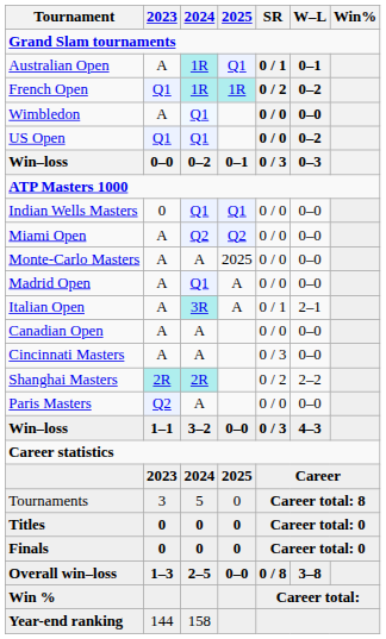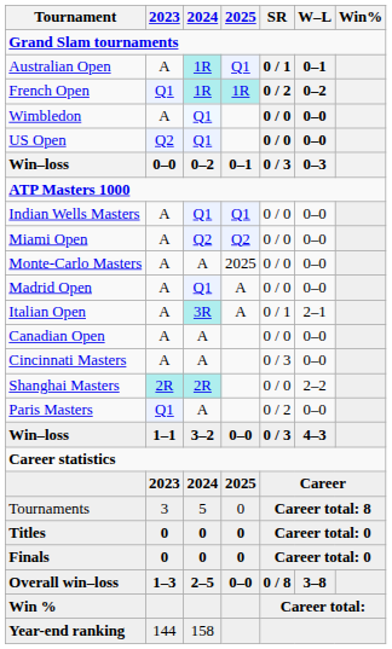 <table class=wikitable style=text-align:center>
 <tr>
 <th>Tournament</th>
 <th><a href='#'>2023</a></th>
 <th><a href='#'>2024</a></th>
 <th><a href='#'>2025</a></th>
 <th>SR</th>
 <th>W–L</th>
 <th>Win%</th>
 </tr>
 <tr>
 <td colspan="12" style="text-align:left"><a href='#'><strong>Grand Slam tournaments</strong></a></td>
 </tr>
 <tr>
 <td align=left><a href='#'>Australian Open</a></td>
 <td>A</td>
 <td bgcolor=afeeee><a href='#'>1R</a></td>
 <td bgcolor=ecf2ff><a href='#'>Q1</a></td>
 <th>0 / 1</th>
 <th>0–1</th>
 <th></th>
 </tr>
 <tr>
 <td align=left><a href='#'>French Open</a></td>
 <td bgcolor=ecf2ff><a href='#'>Q1</a></td>
 <td bgcolor=afeeee><a href='#'>1R</a></td>
 <td bgcolor=afeeee><a href='#'>1R</a></td>
 <th>0 / 2</th>
 <th>0–2</th>
 <th></th>
 </tr>
 <tr>
 <td align=left><a href='#'>Wimbledon</a></td>
 <td>A</td>
 <td bgcolor=f0f8ff><a href='#'>Q1</a></td>
 <td></td>
 <th>0 / 0</th>
 <th>0–0</th>
 <th></th>
 </tr>
 <tr>
 <td align=left><a href='#'>US Open</a></td>
-<td bgcolor=ecf2ff><a href='#'>Q1</a></td>
+<td bgcolor=ecf2ff><a href='#'>Q2</a></td>
 <td bgcolor=ecf2ff><a href='#'>Q1</a></td>
 <td></td>
 <th>0 / 0</th>
-<th>0–2</th>
+<th>0–0</th>
 <th></th>
 </tr>
 <tr>
 <th style=text-align:left><strong>Win–loss</strong></th>
 <th>0–0</th>
 <th>0–2</th>
 <th>0–1</th>
 <th>0 / 3</th>
 <th>0–3</th>
 <th></th>
 </tr>
 <tr>
 <td colspan=8 align="left"><strong><a href='#'>ATP Masters 1000</a></strong></td>
 </tr>
 <tr>
 <td align=left><a href='#'>Indian Wells Masters</a></td>
-<td>0</td>
+<td>A</td>
 <td bgcolor=ecf2ff><a href='#'>Q1</a></td>
 <td bgcolor=ecf2ff><a href='#'>Q1</a></td>
 <td>0 / 0</td>
 <td>0–0</td>
 <td bgcolor=efefef></td>
 </tr>
 <tr>
 <td align=left><a href='#'>Miami Open</a></td>
 <td>A</td>
 <td bgcolor=ecf2ff><a href='#'>Q2</a></td>
 <td bgcolor=ecf2ff><a href='#'>Q2</a></td>
 <td>0 / 0</td>
 <td>0–0</td>
 <td bgcolor=efefef></td>
 </tr>
 <tr>
 <td align=left><a href='#'>Monte-Carlo Masters</a></td>
 <td>A</td>
 <td>A</td>
 <td>2025</td>
 <td>0 / 0</td>
 <td>0–0</td>
 <td bgcolor=efefef></td>
 </tr>
 <tr>
 <td align=left><a href='#'>Madrid Open</a></td>
 <td>A</td>
 <td bgcolor=ecf2ff><a href='#'>Q1</a></td>
 <td>A</td>
 <td>0 / 0</td>
 <td>0–0</td>
 <td bgcolor=efefef></td>
 </tr>
 <tr>
 <td align=left><a href='#'>Italian Open</a></td>
 <td>A</td>
 <td bgcolor=afeeee><a href='#'>3R</a></td>
 <td>A</td>
 <td>0 / 1</td>
 <td>2–1</td>
 <td bgcolor=efefef></td>
 </tr>
 <tr>
 <td align=left><a href='#'>Canadian Open</a></td>
 <td>A</td>
 <td>A</td>
 <td></td>
 <td>0 / 0</td>
 <td>0–0</td>
 <td bgcolor=efefef></td>
 </tr>
 <tr>
 <td align=left><a href='#'>Cincinnati Masters</a></td>
 <td>A</td>
 <td>A</td>
 <td></td>
 <td>0 / 3</td>
 <td>0–0</td>
 <td bgcolor=efefef></td>
 </tr>
 <tr>
 <td align=left><a href='#'>Shanghai Masters</a></td>
 <td bgcolor=afeeee><a href='#'>2R</a></td>
 <td bgcolor=afeeee><a href='#'>2R</a></td>
 <td></td>
-<td>0 / 2</td>
+<td>0 / 0</td>
 <td>2–2</td>
 <td bgcolor=efefef></td>
 </tr>
 <tr>
 <td align=left><a href='#'>Paris Masters</a></td>
-<td bgcolor=ecf2ff><a href='#'>Q2</a></td>
+<td bgcolor=ecf2ff><a href='#'>Q1</a></td>
 <td>A</td>
 <td></td>
-<td>0 / 0</td>
+<td>0 / 2</td>
 <td>0–0</td>
 <td bgcolor=efefef></td>
 </tr>
 <tr style=font-weight:bold;background:#efefef>
 <td style=text-align:left>Win–loss</td>
 <td>1–1</td>
 <td>3–2</td>
 <td>0–0</td>
 <td>0 / 3</td>
 <td>4–3</td>
 <td bgcolor=efefef></td>
 </tr>
 <tr>
 <td colspan="7" style="text-align:left"><strong>Career statistics</strong></td>
 </tr>
 <tr style=font-weight:bold;background:#efefef>
 <td></td>
 <td>2023</td>
 <td>2024</td>
 <td>2025</td>
 <td colspan="3">Career</td>
 </tr>
 <tr style=background:#efefef>
 <td align=left>Tournaments</td>
 <td>3</td>
 <td>5</td>
 <td>0</td>
 <td colspan=3><strong>Career total: 8</strong></td>
 </tr>
 <tr style=font-weight:bold;background:#efefef>
 <td style=text-align:left>Titles</td>
 <td>0</td>
 <td>0</td>
 <td>0</td>
 <td colspan=3>Career total: 0</td>
 </tr>
 <tr style=font-weight:bold;background:#efefef>
 <td style=text-align:left>Finals</td>
 <td>0</td>
 <td>0</td>
 <td>0</td>
 <td colspan=3>Career total: 0</td>
 </tr>
 <tr style=font-weight:bold;background:#efefef>
 <td align=left>Overall win–loss</td>
 <td>1–3</td>
 <td>2–5</td>
 <td>0–0</td>
 <td>0 / 8</td>
 <td>3–8</td>
 <td></td>
 </tr>
 <tr style=font-weight:bold;background:#efefef>
 <td align=left>Win %</td>
 <td></td>
 <td></td>
 <td></td>
 <td colspan=3>Career total: </td>
 </tr>
 <tr style=background:#efefef>
 <td style=text-align:left><strong>Year-end ranking</strong></td>
 <td>144</td>
 <td>158</td>
 <td></td>
 <td colspan=3></td>
 </tr>
 </table>
